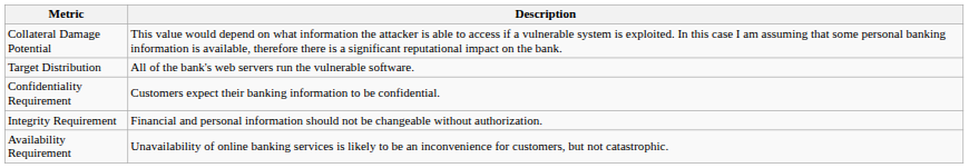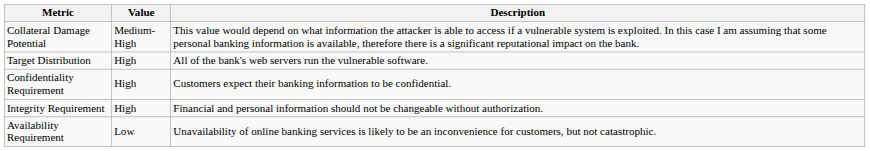 <table class="wikitable">
 <tr>
 <th>Metric</th>
+<th>Value</th>
 <th>Description</th>
 </tr>
 <tr>
 <td>Collateral Damage Potential</td>
+<td>Medium-High</td>
 <td>This value would depend on what information the attacker is able to access if a vulnerable system is exploited. In this case I am assuming that some personal banking information is available, therefore there is a significant reputational impact on the bank.</td>
 </tr>
 <tr>
 <td>Target Distribution</td>
+<td>High</td>
 <td>All of the bank's web servers run the vulnerable software.</td>
 </tr>
 <tr>
 <td>Confidentiality Requirement</td>
+<td>High</td>
 <td>Customers expect their banking information to be confidential.</td>
 </tr>
 <tr>
 <td>Integrity Requirement</td>
+<td>High</td>
 <td>Financial and personal information should not be changeable without authorization.</td>
 </tr>
 <tr>
 <td>Availability Requirement</td>
+<td>Low</td>
 <td>Unavailability of online banking services is likely to be an inconvenience for customers, but not catastrophic.</td>
 </tr>
 </table>
